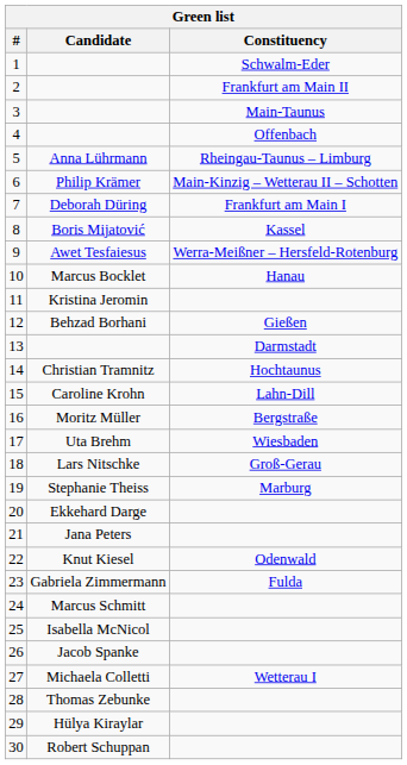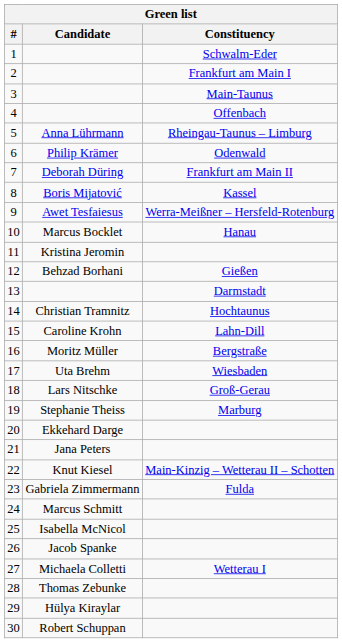 <table class="wikitable mw-collapsible mw-collapsed" style="text-align:center">
 <tr>
 <th colspan=3>Green list</th>
 </tr>
 <tr>
 <th>#</th>
 <th>Candidate</th>
 <th>Constituency</th>
 </tr>
 <tr>
 <td>1</td>
 <td></td>
 <td><a href='#'>Schwalm-Eder</a></td>
 </tr>
 <tr>
 <td>2</td>
 <td></td>
-<td><a href='#'>Frankfurt am Main II</a></td>
+<td><a href='#'>Frankfurt am Main I</a></td>
 </tr>
 <tr>
 <td>3</td>
 <td></td>
 <td><a href='#'>Main-Taunus</a></td>
 </tr>
 <tr>
 <td>4</td>
 <td></td>
 <td><a href='#'>Offenbach</a></td>
 </tr>
 <tr>
 <td>5</td>
 <td><a href='#'>Anna Lührmann</a></td>
 <td><a href='#'>Rheingau-Taunus – Limburg</a></td>
 </tr>
 <tr>
 <td>6</td>
 <td><a href='#'>Philip Krämer</a></td>
-<td><a href='#'>Main-Kinzig – Wetterau II – Schotten</a></td>
+<td><a href='#'>Odenwald</a></td>
 </tr>
 <tr>
 <td>7</td>
 <td><a href='#'>Deborah Düring</a></td>
-<td><a href='#'>Frankfurt am Main I</a></td>
+<td><a href='#'>Frankfurt am Main II</a></td>
 </tr>
 <tr>
 <td>8</td>
 <td><a href='#'>Boris Mijatović</a></td>
 <td><a href='#'>Kassel</a></td>
 </tr>
 <tr>
 <td>9</td>
 <td><a href='#'>Awet Tesfaiesus</a></td>
 <td><a href='#'>Werra-Meißner – Hersfeld-Rotenburg</a></td>
 </tr>
 <tr>
 <td>10</td>
 <td>Marcus Bocklet</td>
 <td><a href='#'>Hanau</a></td>
 </tr>
 <tr>
 <td>11</td>
 <td>Kristina Jeromin</td>
 <td></td>
 </tr>
 <tr>
 <td>12</td>
 <td>Behzad Borhani</td>
 <td><a href='#'>Gießen</a></td>
 </tr>
 <tr>
 <td>13</td>
 <td></td>
 <td><a href='#'>Darmstadt</a></td>
 </tr>
 <tr>
 <td>14</td>
 <td>Christian Tramnitz</td>
 <td><a href='#'>Hochtaunus</a></td>
 </tr>
 <tr>
 <td>15</td>
 <td>Caroline Krohn</td>
 <td><a href='#'>Lahn-Dill</a></td>
 </tr>
 <tr>
 <td>16</td>
 <td>Moritz Müller</td>
 <td><a href='#'>Bergstraße</a></td>
 </tr>
 <tr>
 <td>17</td>
 <td>Uta Brehm</td>
 <td><a href='#'>Wiesbaden</a></td>
 </tr>
 <tr>
 <td>18</td>
 <td>Lars Nitschke</td>
 <td><a href='#'>Groß-Gerau</a></td>
 </tr>
 <tr>
 <td>19</td>
 <td>Stephanie Theiss</td>
 <td><a href='#'>Marburg</a></td>
 </tr>
 <tr>
 <td>20</td>
 <td>Ekkehard Darge</td>
 <td></td>
 </tr>
 <tr>
 <td>21</td>
 <td>Jana Peters</td>
 <td></td>
 </tr>
 <tr>
 <td>22</td>
 <td>Knut Kiesel</td>
-<td><a href='#'>Odenwald</a></td>
+<td><a href='#'>Main-Kinzig – Wetterau II – Schotten</a></td>
 </tr>
 <tr>
 <td>23</td>
 <td>Gabriela Zimmermann</td>
 <td><a href='#'>Fulda</a></td>
 </tr>
 <tr>
 <td>24</td>
 <td>Marcus Schmitt</td>
 <td></td>
 </tr>
 <tr>
 <td>25</td>
 <td>Isabella McNicol</td>
 <td></td>
 </tr>
 <tr>
 <td>26</td>
 <td>Jacob Spanke</td>
 <td></td>
 </tr>
 <tr>
 <td>27</td>
 <td>Michaela Colletti</td>
 <td><a href='#'>Wetterau I</a></td>
 </tr>
 <tr>
 <td>28</td>
 <td>Thomas Zebunke</td>
 <td></td>
 </tr>
 <tr>
 <td>29</td>
 <td>Hülya Kiraylar</td>
 <td></td>
 </tr>
 <tr>
 <td>30</td>
 <td>Robert Schuppan</td>
 <td></td>
 </tr>
 </table>
